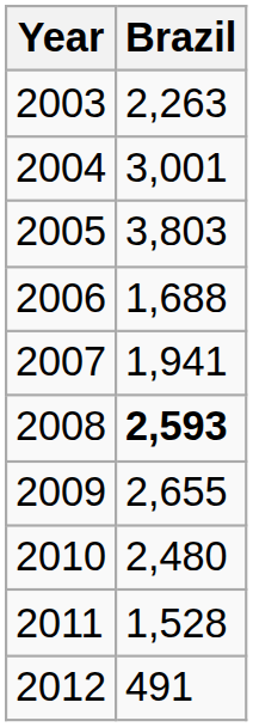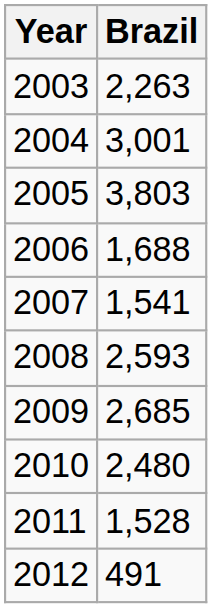 <table class="wikitable">
 <tr>
 <th>Year</th>
 <th>Brazil</th>
 </tr>
 <tr>
 <td>2003</td>
 <td>2,263</td>
 </tr>
 <tr>
 <td>2004</td>
 <td>3,001</td>
 </tr>
 <tr>
 <td>2005</td>
 <td>3,803</td>
 </tr>
 <tr>
 <td>2006</td>
 <td>1,688</td>
 </tr>
 <tr>
 <td>2007</td>
-<td>1,941</td>
+<td>1,541</td>
 </tr>
 <tr>
 <td>2008</td>
-<td><strong>2,593</strong></td>
+<td>2,593</td>
 </tr>
 <tr>
 <td>2009</td>
-<td>2,655</td>
+<td>2,685</td>
 </tr>
 <tr>
 <td>2010</td>
 <td>2,480</td>
 </tr>
 <tr>
 <td>2011</td>
 <td>1,528</td>
 </tr>
 <tr>
 <td>2012</td>
 <td>491</td>
 </tr>
 </table>
